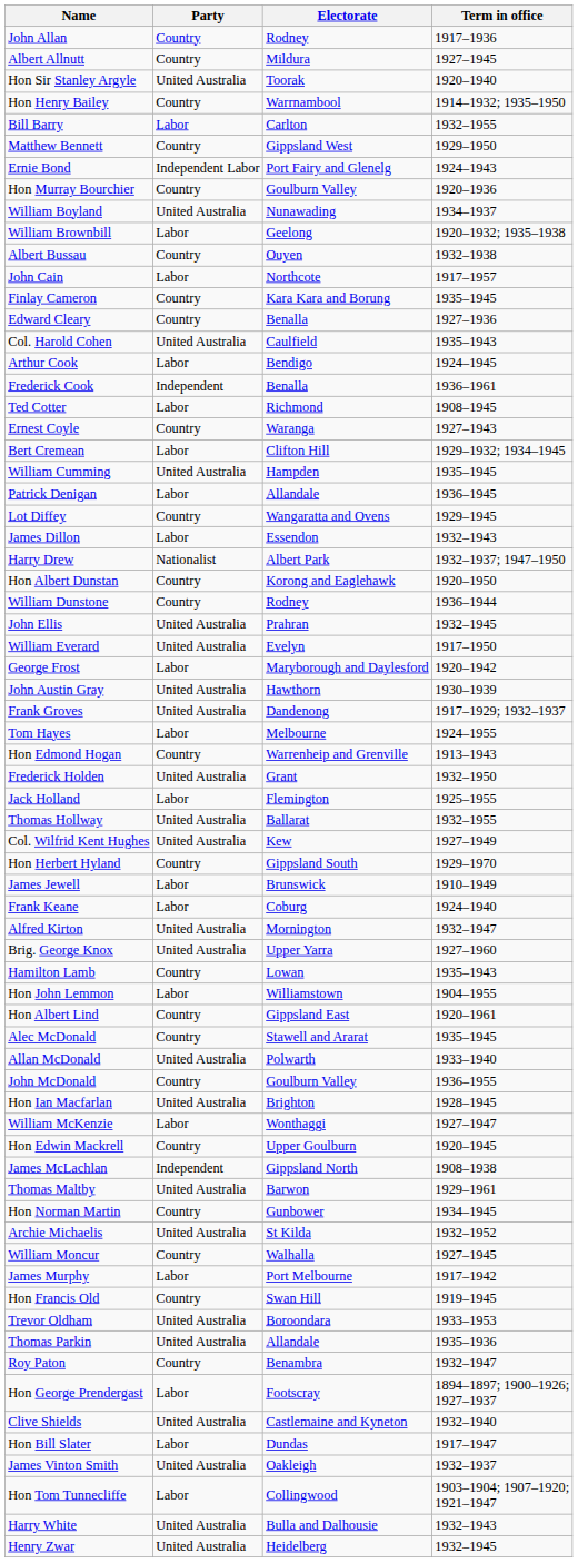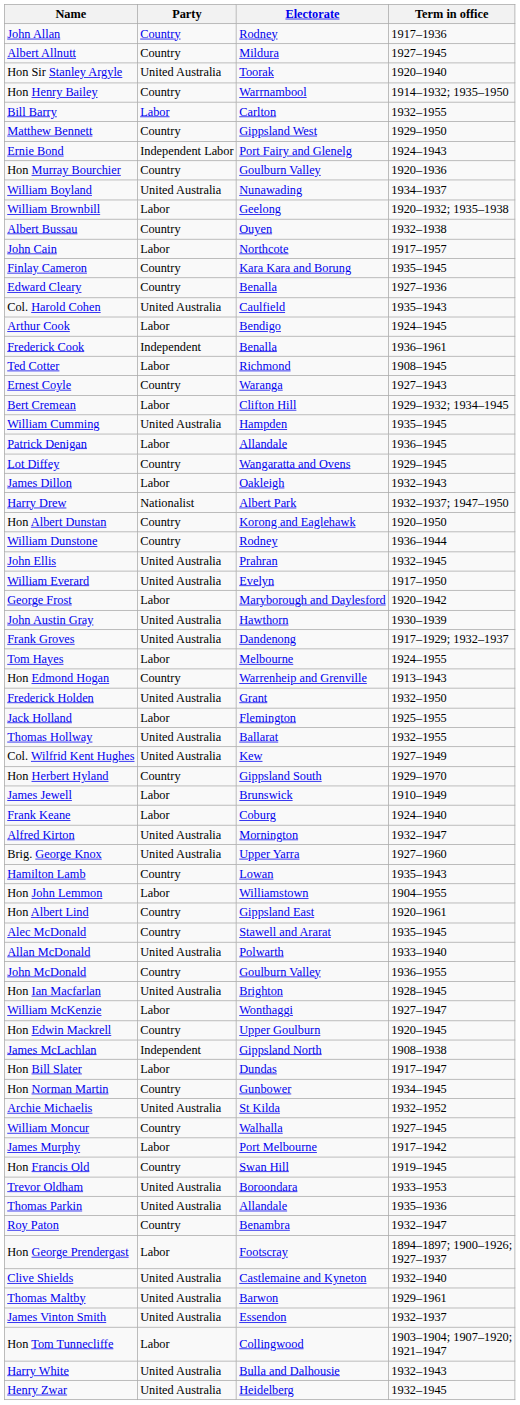 <table class="wikitable sortable">
 <tr>
 <th><strong>Name</strong></th>
 <th><strong>Party</strong></th>
 <th><strong><a href='#'>Electorate</a></strong></th>
 <th><strong>Term in office</strong></th>
 </tr>
 <tr>
 <td><a href='#'>John Allan</a> </td>
 <td><a href='#'>Country</a></td>
 <td><a href='#'>Rodney</a></td>
 <td>1917–1936</td>
 </tr>
 <tr>
 <td><a href='#'>Albert Allnutt</a></td>
 <td>Country</td>
 <td><a href='#'>Mildura</a></td>
 <td>1927–1945</td>
 </tr>
 <tr>
 <td>Hon Sir <a href='#'>Stanley Argyle</a></td>
 <td>United Australia</td>
 <td><a href='#'>Toorak</a></td>
 <td>1920–1940</td>
 </tr>
 <tr>
 <td>Hon <a href='#'>Henry Bailey</a></td>
 <td>Country</td>
 <td><a href='#'>Warrnambool</a></td>
 <td>1914–1932; 1935–1950</td>
 </tr>
 <tr>
 <td><a href='#'>Bill Barry</a></td>
 <td><a href='#'>Labor</a></td>
 <td><a href='#'>Carlton</a></td>
 <td>1932–1955</td>
 </tr>
 <tr>
 <td><a href='#'>Matthew Bennett</a></td>
 <td>Country</td>
 <td><a href='#'>Gippsland West</a></td>
 <td>1929–1950</td>
 </tr>
 <tr>
 <td><a href='#'>Ernie Bond</a></td>
 <td>Independent Labor</td>
 <td><a href='#'>Port Fairy and Glenelg</a></td>
 <td>1924–1943</td>
 </tr>
 <tr>
 <td>Hon <a href='#'>Murray Bourchier</a> </td>
 <td>Country</td>
 <td><a href='#'>Goulburn Valley</a></td>
 <td>1920–1936</td>
 </tr>
 <tr>
 <td><a href='#'>William Boyland</a></td>
 <td>United Australia</td>
 <td><a href='#'>Nunawading</a></td>
 <td>1934–1937</td>
 </tr>
 <tr>
 <td><a href='#'>William Brownbill</a></td>
 <td>Labor</td>
 <td><a href='#'>Geelong</a></td>
 <td>1920–1932; 1935–1938</td>
 </tr>
 <tr>
 <td><a href='#'>Albert Bussau</a></td>
 <td>Country</td>
 <td><a href='#'>Ouyen</a></td>
 <td>1932–1938</td>
 </tr>
 <tr>
 <td><a href='#'>John Cain</a></td>
 <td>Labor</td>
 <td><a href='#'>Northcote</a></td>
 <td>1917–1957</td>
 </tr>
 <tr>
 <td><a href='#'>Finlay Cameron</a></td>
 <td>Country</td>
 <td><a href='#'>Kara Kara and Borung</a></td>
 <td>1935–1945</td>
 </tr>
 <tr>
 <td><a href='#'>Edward Cleary</a> </td>
 <td>Country</td>
 <td><a href='#'>Benalla</a></td>
 <td>1927–1936</td>
 </tr>
 <tr>
 <td>Col. <a href='#'>Harold Cohen</a></td>
 <td>United Australia</td>
 <td><a href='#'>Caulfield</a></td>
 <td>1935–1943</td>
 </tr>
 <tr>
 <td><a href='#'>Arthur Cook</a></td>
 <td>Labor</td>
 <td><a href='#'>Bendigo</a></td>
 <td>1924–1945</td>
 </tr>
 <tr>
 <td><a href='#'>Frederick Cook</a> </td>
 <td>Independent</td>
 <td><a href='#'>Benalla</a></td>
 <td>1936–1961</td>
 </tr>
 <tr>
 <td><a href='#'>Ted Cotter</a></td>
 <td>Labor</td>
 <td><a href='#'>Richmond</a></td>
 <td>1908–1945</td>
 </tr>
 <tr>
 <td><a href='#'>Ernest Coyle</a></td>
 <td>Country</td>
 <td><a href='#'>Waranga</a></td>
 <td>1927–1943</td>
 </tr>
 <tr>
 <td><a href='#'>Bert Cremean</a></td>
 <td>Labor</td>
 <td><a href='#'>Clifton Hill</a></td>
 <td>1929–1932; 1934–1945</td>
 </tr>
 <tr>
 <td><a href='#'>William Cumming</a></td>
 <td>United Australia</td>
 <td><a href='#'>Hampden</a></td>
 <td>1935–1945</td>
 </tr>
 <tr>
 <td><a href='#'>Patrick Denigan</a> </td>
 <td>Labor</td>
 <td><a href='#'>Allandale</a></td>
 <td>1936–1945</td>
 </tr>
 <tr>
 <td><a href='#'>Lot Diffey</a></td>
 <td>Country</td>
 <td><a href='#'>Wangaratta and Ovens</a></td>
 <td>1929–1945</td>
 </tr>
 <tr>
 <td><a href='#'>James Dillon</a></td>
 <td>Labor</td>
-<td><a href='#'>Essendon</a></td>
+<td><a href='#'>Oakleigh</a></td>
 <td>1932–1943</td>
 </tr>
 <tr>
 <td><a href='#'>Harry Drew</a></td>
 <td>Nationalist</td>
 <td><a href='#'>Albert Park</a></td>
 <td>1932–1937; 1947–1950</td>
 </tr>
 <tr>
 <td>Hon <a href='#'>Albert Dunstan</a></td>
 <td>Country</td>
 <td><a href='#'>Korong and Eaglehawk</a></td>
 <td>1920–1950</td>
 </tr>
 <tr>
 <td><a href='#'>William Dunstone</a> </td>
 <td>Country</td>
 <td><a href='#'>Rodney</a></td>
 <td>1936–1944</td>
 </tr>
 <tr>
 <td><a href='#'>John Ellis</a></td>
 <td>United Australia</td>
 <td><a href='#'>Prahran</a></td>
 <td>1932–1945</td>
 </tr>
 <tr>
 <td><a href='#'>William Everard</a></td>
 <td>United Australia</td>
 <td><a href='#'>Evelyn</a></td>
 <td>1917–1950</td>
 </tr>
 <tr>
 <td><a href='#'>George Frost</a></td>
 <td>Labor</td>
 <td><a href='#'>Maryborough and Daylesford</a></td>
 <td>1920–1942</td>
 </tr>
 <tr>
 <td><a href='#'>John Austin Gray</a></td>
 <td>United Australia</td>
 <td><a href='#'>Hawthorn</a></td>
 <td>1930–1939</td>
 </tr>
 <tr>
 <td><a href='#'>Frank Groves</a></td>
 <td>United Australia</td>
 <td><a href='#'>Dandenong</a></td>
 <td>1917–1929; 1932–1937</td>
 </tr>
 <tr>
 <td><a href='#'>Tom Hayes</a></td>
 <td>Labor</td>
 <td><a href='#'>Melbourne</a></td>
 <td>1924–1955</td>
 </tr>
 <tr>
 <td>Hon <a href='#'>Edmond Hogan</a></td>
 <td>Country</td>
 <td><a href='#'>Warrenheip and Grenville</a></td>
 <td>1913–1943</td>
 </tr>
 <tr>
 <td><a href='#'>Frederick Holden</a></td>
 <td>United Australia </td>
 <td><a href='#'>Grant</a></td>
 <td>1932–1950</td>
 </tr>
 <tr>
 <td><a href='#'>Jack Holland</a></td>
 <td>Labor</td>
 <td><a href='#'>Flemington</a></td>
 <td>1925–1955</td>
 </tr>
 <tr>
 <td><a href='#'>Thomas Hollway</a></td>
 <td>United Australia</td>
 <td><a href='#'>Ballarat</a></td>
 <td>1932–1955</td>
 </tr>
 <tr>
 <td>Col. <a href='#'>Wilfrid Kent Hughes</a></td>
 <td>United Australia</td>
 <td><a href='#'>Kew</a></td>
 <td>1927–1949</td>
 </tr>
 <tr>
 <td>Hon <a href='#'>Herbert Hyland</a></td>
 <td>Country</td>
 <td><a href='#'>Gippsland South</a></td>
 <td>1929–1970</td>
 </tr>
 <tr>
 <td><a href='#'>James Jewell</a></td>
 <td>Labor</td>
 <td><a href='#'>Brunswick</a></td>
 <td>1910–1949</td>
 </tr>
 <tr>
 <td><a href='#'>Frank Keane</a></td>
 <td>Labor</td>
 <td><a href='#'>Coburg</a></td>
 <td>1924–1940</td>
 </tr>
 <tr>
 <td><a href='#'>Alfred Kirton</a></td>
 <td>United Australia </td>
 <td><a href='#'>Mornington</a></td>
 <td>1932–1947</td>
 </tr>
 <tr>
 <td>Brig. <a href='#'>George Knox</a></td>
 <td>United Australia </td>
 <td><a href='#'>Upper Yarra</a></td>
 <td>1927–1960</td>
 </tr>
 <tr>
 <td><a href='#'>Hamilton Lamb</a></td>
 <td>Country</td>
 <td><a href='#'>Lowan</a></td>
 <td>1935–1943</td>
 </tr>
 <tr>
 <td>Hon <a href='#'>John Lemmon</a></td>
 <td>Labor</td>
 <td><a href='#'>Williamstown</a></td>
 <td>1904–1955</td>
 </tr>
 <tr>
 <td>Hon <a href='#'>Albert Lind</a></td>
 <td>Country</td>
 <td><a href='#'>Gippsland East</a></td>
 <td>1920–1961</td>
 </tr>
 <tr>
 <td><a href='#'>Alec McDonald</a></td>
 <td>Country</td>
 <td><a href='#'>Stawell and Ararat</a></td>
 <td>1935–1945</td>
 </tr>
 <tr>
 <td><a href='#'>Allan McDonald</a></td>
 <td>United Australia</td>
 <td><a href='#'>Polwarth</a></td>
 <td>1933–1940</td>
 </tr>
 <tr>
 <td><a href='#'>John McDonald</a> </td>
 <td>Country</td>
 <td><a href='#'>Goulburn Valley</a></td>
 <td>1936–1955</td>
 </tr>
 <tr>
 <td>Hon <a href='#'>Ian Macfarlan</a></td>
 <td>United Australia </td>
 <td><a href='#'>Brighton</a></td>
 <td>1928–1945</td>
 </tr>
 <tr>
 <td><a href='#'>William McKenzie</a></td>
 <td>Labor</td>
 <td><a href='#'>Wonthaggi</a></td>
 <td>1927–1947</td>
 </tr>
 <tr>
 <td>Hon <a href='#'>Edwin Mackrell</a></td>
 <td>Country</td>
 <td><a href='#'>Upper Goulburn</a></td>
 <td>1920–1945</td>
 </tr>
 <tr>
 <td><a href='#'>James McLachlan</a></td>
 <td>Independent</td>
 <td><a href='#'>Gippsland North</a></td>
 <td>1908–1938</td>
 </tr>
 <tr>
-<td><a href='#'>Thomas Maltby</a></td>
-<td>United Australia </td>
-<td><a href='#'>Barwon</a></td>
-<td>1929–1961</td>
+<td>Hon <a href='#'>Bill Slater</a></td>
+<td>Labor</td>
+<td><a href='#'>Dundas</a></td>
+<td>1917–1947</td>
 </tr>
 <tr>
 <td>Hon <a href='#'>Norman Martin</a></td>
 <td>Country</td>
 <td><a href='#'>Gunbower</a></td>
 <td>1934–1945</td>
 </tr>
 <tr>
 <td><a href='#'>Archie Michaelis</a></td>
 <td>United Australia</td>
 <td><a href='#'>St Kilda</a></td>
 <td>1932–1952</td>
 </tr>
 <tr>
 <td><a href='#'>William Moncur</a></td>
 <td>Country</td>
 <td><a href='#'>Walhalla</a></td>
 <td>1927–1945</td>
 </tr>
 <tr>
 <td><a href='#'>James Murphy</a></td>
 <td>Labor</td>
 <td><a href='#'>Port Melbourne</a></td>
 <td>1917–1942</td>
 </tr>
 <tr>
 <td>Hon <a href='#'>Francis Old</a></td>
 <td>Country</td>
 <td><a href='#'>Swan Hill</a></td>
 <td>1919–1945</td>
 </tr>
 <tr>
 <td><a href='#'>Trevor Oldham</a></td>
 <td>United Australia</td>
 <td><a href='#'>Boroondara</a></td>
 <td>1933–1953</td>
 </tr>
 <tr>
 <td><a href='#'>Thomas Parkin</a> </td>
 <td>United Australia</td>
 <td><a href='#'>Allandale</a></td>
 <td>1935–1936</td>
 </tr>
 <tr>
 <td><a href='#'>Roy Paton</a></td>
 <td>Country</td>
 <td><a href='#'>Benambra</a></td>
 <td>1932–1947</td>
 </tr>
 <tr>
 <td>Hon <a href='#'>George Prendergast</a> </td>
 <td>Labor</td>
 <td><a href='#'>Footscray</a></td>
 <td>1894–1897; 1900–1926;<br>1927–1937</td>
 </tr>
 <tr>
 <td><a href='#'>Clive Shields</a></td>
 <td>United Australia </td>
 <td><a href='#'>Castlemaine and Kyneton</a></td>
 <td>1932–1940</td>
 </tr>
 <tr>
-<td>Hon <a href='#'>Bill Slater</a></td>
-<td>Labor</td>
-<td><a href='#'>Dundas</a></td>
-<td>1917–1947</td>
+<td><a href='#'>Thomas Maltby</a></td>
+<td>United Australia </td>
+<td><a href='#'>Barwon</a></td>
+<td>1929–1961</td>
 </tr>
 <tr>
 <td><a href='#'>James Vinton Smith</a></td>
 <td>United Australia</td>
-<td><a href='#'>Oakleigh</a></td>
+<td><a href='#'>Essendon</a></td>
 <td>1932–1937</td>
 </tr>
 <tr>
 <td>Hon <a href='#'>Tom Tunnecliffe</a></td>
 <td>Labor</td>
 <td><a href='#'>Collingwood</a></td>
 <td>1903–1904; 1907–1920;<br>1921–1947</td>
 </tr>
 <tr>
 <td><a href='#'>Harry White</a></td>
 <td>United Australia</td>
 <td><a href='#'>Bulla and Dalhousie</a></td>
 <td>1932–1943</td>
 </tr>
 <tr>
 <td><a href='#'>Henry Zwar</a></td>
 <td>United Australia</td>
 <td><a href='#'>Heidelberg</a></td>
 <td>1932–1945</td>
 </tr>
 </table>
